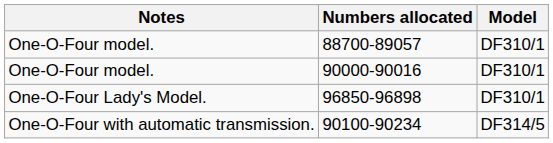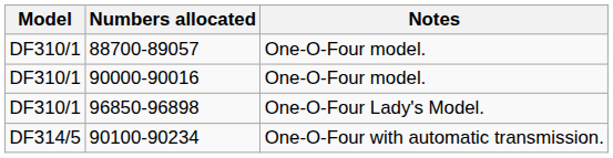 <table class="wikitable">
 <tr>
+<th>Model</th>
+<th>Numbers allocated</th>
 <th>Notes</th>
-<th>Numbers allocated</th>
-<th>Model</th>
 </tr>
 <tr>
+<td>DF310/1</td>
+<td>88700-89057</td>
 <td>One-O-Four model.</td>
-<td>88700-89057</td>
-<td>DF310/1</td>
 </tr>
 <tr>
+<td>DF310/1</td>
+<td>90000-90016</td>
 <td>One-O-Four model.</td>
-<td>90000-90016</td>
-<td>DF310/1</td>
 </tr>
 <tr>
+<td>DF310/1</td>
+<td>96850-96898</td>
 <td>One-O-Four Lady's Model.</td>
-<td>96850-96898</td>
-<td>DF310/1</td>
 </tr>
 <tr>
+<td>DF314/5</td>
+<td>90100-90234</td>
 <td>One-O-Four with automatic transmission.</td>
-<td>90100-90234</td>
-<td>DF314/5</td>
 </tr>
 </table>
